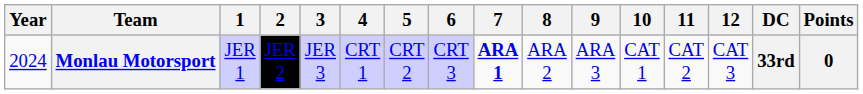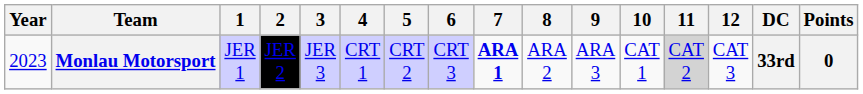 <table class="wikitable" style="text-align:center; font-size:85%">
 <tr>
 <th>Year</th>
 <th>Team</th>
 <th>1</th>
 <th>2</th>
 <th>3</th>
 <th>4</th>
 <th>5</th>
 <th>6</th>
 <th>7</th>
 <th>8</th>
 <th>9</th>
 <th>10</th>
 <th>11</th>
 <th>12</th>
 <th>DC</th>
 <th>Points</th>
 </tr>
 <tr>
-<td><a href='#'>2024</a></td>
+<td><a href='#'>2023</a></td>
 <th nowrap><a href='#'>Monlau Motorsport</a></th>
 <td style="background:#cfcfff;"><a href='#'>JER<br>1</a><br></td>
 <td style="background:black; color:white"><a href='#'><span>JER<br>2</span></a><br></td>
 <td style="background:#cfcfff;"><a href='#'>JER<br>3</a><br></td>
 <td style="background:#cfcfff;"><a href='#'>CRT<br>1</a><br></td>
 <td style="background:#cfcfff;"><a href='#'>CRT<br>2</a><br></td>
 <td style="background:#cfcfff;"><a href='#'>CRT<br>3</a><br></td>
 <td><strong><a href='#'>ARA<br>1</a></strong></td>
 <td><a href='#'>ARA<br>2</a></td>
 <td><a href='#'>ARA<br>3</a></td>
 <td><a href='#'>CAT<br>1</a></td>
-<td><a href='#'>CAT<br>2</a></td>
+<td style="background: lightgrey;"><a href='#'>CAT<br>2</a></td>
 <td><a href='#'>CAT<br>3</a></td>
 <th>33rd</th>
 <th>0</th>
 </tr>
 </table>
